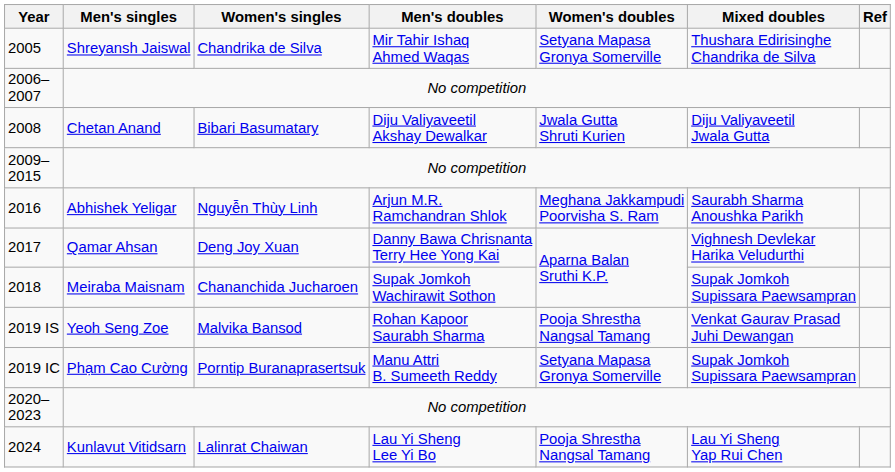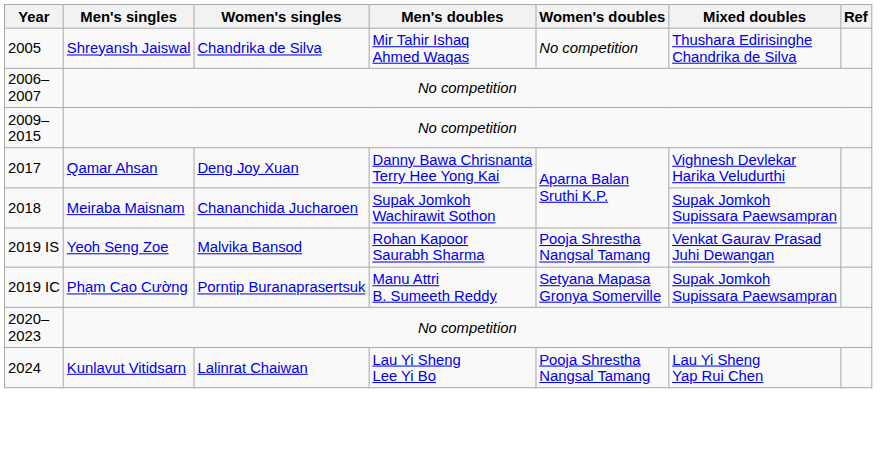 <table class=wikitable style="font-size:90%">
 <tr>
 <th>Year</th>
 <th>Men's singles</th>
 <th>Women's singles</th>
 <th>Men's doubles</th>
 <th>Women's doubles</th>
 <th>Mixed doubles</th>
 <th>Ref</th>
 </tr>
 <tr>
 <td>2005</td>
 <td> <a href='#'>Shreyansh Jaiswal</a></td>
 <td> <a href='#'>Chandrika de Silva</a></td>
 <td> <a href='#'>Mir Tahir Ishaq</a><br> <a href='#'>Ahmed Waqas</a></td>
-<td> <a href='#'>Setyana Mapasa</a> <br> <a href='#'>Gronya Somerville</a></td>
+<td><em>No competition</em></td>
 <td> <a href='#'>Thushara Edirisinghe</a><br> <a href='#'>Chandrika de Silva</a></td>
 <td></td>
 </tr>
 <tr>
 <td>2006–<br>2007</td>
 <td colspan="6" align=center><em>No competition</em></td>
 </tr>
 <tr>
-<td>2008</td>
-<td> <a href='#'>Chetan Anand</a></td>
-<td> <a href='#'>Bibari Basumatary</a></td>
-<td> <a href='#'>Diju Valiyaveetil</a> <br> <a href='#'>Akshay Dewalkar</a></td>
-<td> <a href='#'>Jwala Gutta</a> <br> <a href='#'>Shruti Kurien</a></td>
-<td> <a href='#'>Diju Valiyaveetil</a><br> <a href='#'>Jwala Gutta</a></td>
-<td></td>
-</tr>
-<tr>
 <td>2009–<br>2015</td>
 <td colspan="6" align=center><em>No competition</em></td>
-</tr>
-<tr>
-<td>2016</td>
-<td> <a href='#'>Abhishek Yeligar</a></td>
-<td> <a href='#'>Nguyễn Thùy Linh</a></td>
-<td> <a href='#'>Arjun M.R.</a> <br> <a href='#'>Ramchandran Shlok</a></td>
-<td> <a href='#'>Meghana Jakkampudi</a> <br> <a href='#'>Poorvisha S. Ram</a></td>
-<td> <a href='#'>Saurabh Sharma</a><br> <a href='#'>Anoushka Parikh</a></td>
-<td></td>
 </tr>
 <tr>
 <td>2017</td>
 <td> <a href='#'>Qamar Ahsan</a></td>
 <td> <a href='#'>Deng Joy Xuan</a></td>
 <td> <a href='#'>Danny Bawa Chrisnanta</a> <br> <a href='#'>Terry Hee Yong Kai</a></td>
 <td rowspan="2"> <a href='#'>Aparna Balan</a> <br> <a href='#'>Sruthi K.P.</a></td>
 <td> <a href='#'>Vighnesh Devlekar</a><br> <a href='#'>Harika Veludurthi</a></td>
 <td></td>
 </tr>
 <tr>
 <td>2018</td>
 <td> <a href='#'>Meiraba Maisnam</a></td>
 <td> <a href='#'>Chananchida Jucharoen</a></td>
 <td> <a href='#'>Supak Jomkoh</a> <br> <a href='#'>Wachirawit Sothon</a></td>
 <td> <a href='#'>Supak Jomkoh</a><br> <a href='#'>Supissara Paewsampran</a></td>
 <td></td>
 </tr>
 <tr>
 <td>2019 IS</td>
 <td> <a href='#'>Yeoh Seng Zoe</a></td>
 <td> <a href='#'>Malvika Bansod</a></td>
 <td> <a href='#'>Rohan Kapoor</a> <br> <a href='#'>Saurabh Sharma</a></td>
 <td> <a href='#'>Pooja Shrestha</a> <br> <a href='#'>Nangsal Tamang</a></td>
 <td> <a href='#'>Venkat Gaurav Prasad</a><br> <a href='#'>Juhi Dewangan</a></td>
 <td></td>
 </tr>
 <tr>
 <td>2019 IC</td>
 <td> <a href='#'>Phạm Cao Cường</a></td>
 <td> <a href='#'>Porntip Buranaprasertsuk</a></td>
 <td> <a href='#'>Manu Attri</a> <br> <a href='#'>B. Sumeeth Reddy</a></td>
 <td> <a href='#'>Setyana Mapasa</a> <br> <a href='#'>Gronya Somerville</a></td>
 <td> <a href='#'>Supak Jomkoh</a><br> <a href='#'>Supissara Paewsampran</a></td>
 <td></td>
 </tr>
 <tr>
 <td>2020–<br>2023</td>
 <td colspan="6" align=center><em>No competition</em></td>
 </tr>
 <tr>
 <td>2024</td>
 <td> <a href='#'>Kunlavut Vitidsarn</a></td>
 <td> <a href='#'>Lalinrat Chaiwan</a></td>
 <td> <a href='#'>Lau Yi Sheng</a><br> <a href='#'>Lee Yi Bo</a></td>
 <td> <a href='#'>Pooja Shrestha</a> <br> <a href='#'>Nangsal Tamang</a></td>
 <td> <a href='#'>Lau Yi Sheng</a><br> <a href='#'>Yap Rui Chen</a></td>
 <td></td>
 </tr>
 </table>
